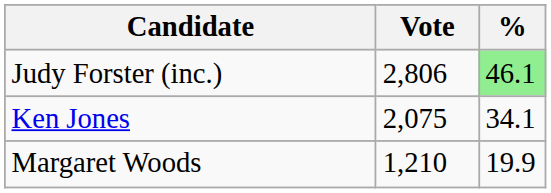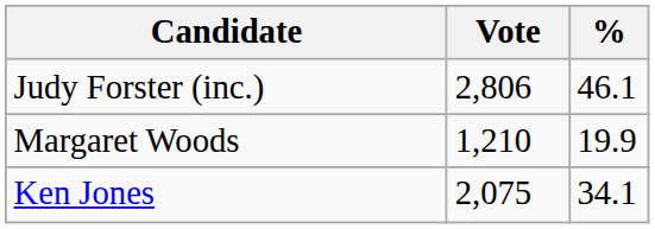 <table class="wikitable">
 <tr>
 <th bgcolor="#DDDDFF" width="200px">Candidate</th>
 <th bgcolor="#DDDDFF" width="50px">Vote</th>
 <th bgcolor="#DDDDFF" width="30px">%</th>
 </tr>
 <tr>
 <td>Judy Forster (inc.)</td>
 <td>2,806</td>
-<td style="background: lightgreen;">46.1</td>
+<td>46.1</td>
+</tr>
+<tr>
+<td>Margaret Woods</td>
+<td>1,210</td>
+<td>19.9</td>
 </tr>
 <tr>
 <td><a href='#'>Ken Jones</a></td>
 <td>2,075</td>
 <td>34.1</td>
 </tr>
-<tr>
-<td>Margaret Woods</td>
-<td>1,210</td>
-<td>19.9</td>
-</tr>
 </table>
